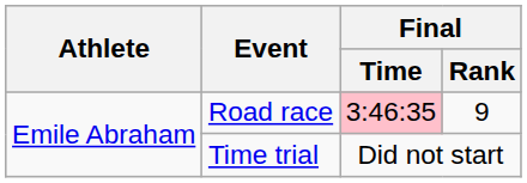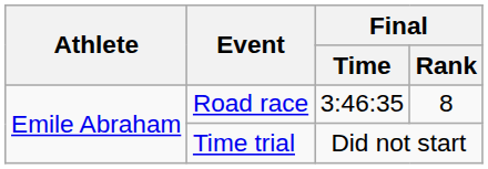 <table class="wikitable" border="1" style="font-size:90%">
 <tr>
 <th rowspan=2>Athlete</th>
 <th rowspan=2>Event</th>
 <th colspan=2>Final</th>
 </tr>
 <tr>
 <th>Time</th>
 <th>Rank</th>
 </tr>
 <tr align=center>
 <td align=left rowspan=2><a href='#'>Emile Abraham</a></td>
 <td align=left><a href='#'>Road race</a></td>
-<td style="background: pink;">3:46:35</td>
-<td>9</td>
+<td>3:46:35</td>
+<td>8</td>
 </tr>
 <tr align=center>
 <td align=left><a href='#'>Time trial</a></td>
 <td colspan=2>Did not start</td>
 </tr>
 </table>
